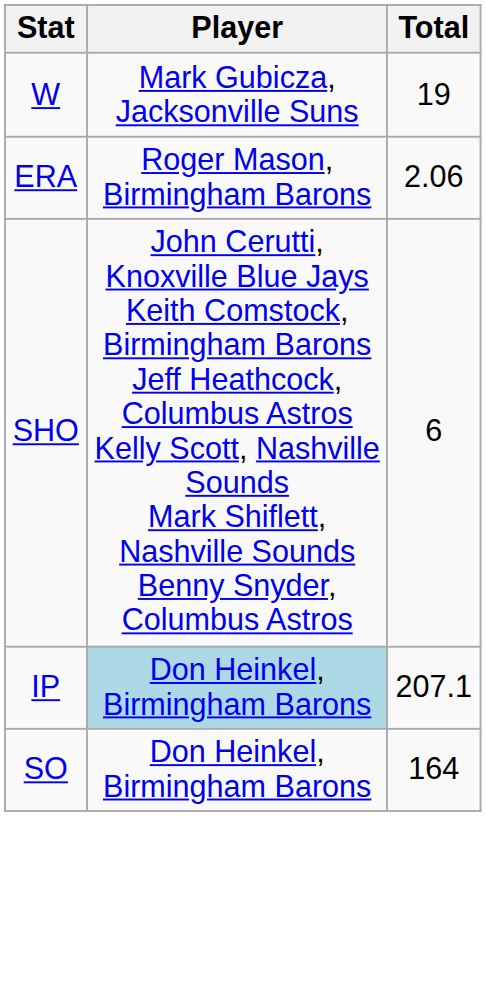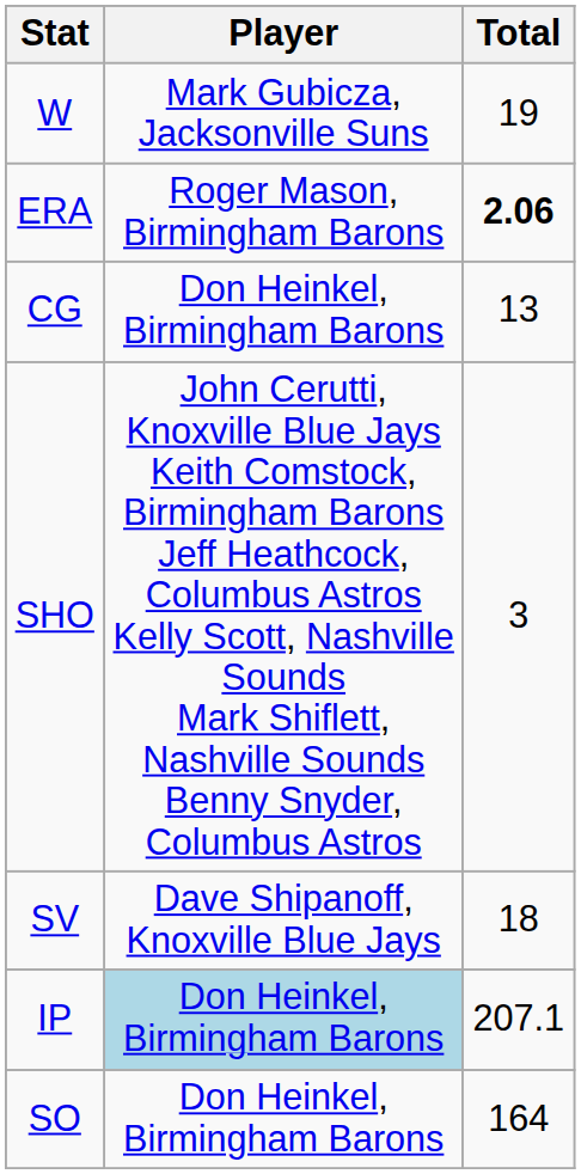 <table class="wikitable" width="40%" style="text-align:center;">
 <tr>
 <th width="5%">Stat</th>
 <th width="60%">Player</th>
 <th width="5%">Total</th>
 </tr>
 <tr>
 <td><a href='#'>W</a></td>
 <td><a href='#'>Mark Gubicza</a>, <a href='#'>Jacksonville Suns</a></td>
 <td>19</td>
 </tr>
 <tr>
 <td><a href='#'>ERA</a></td>
 <td><a href='#'>Roger Mason</a>, <a href='#'>Birmingham Barons</a></td>
-<td>2.06</td>
+<td><strong>2.06</strong></td>
+</tr>
+<tr>
+<td><a href='#'>CG</a></td>
+<td><a href='#'>Don Heinkel</a>, <a href='#'>Birmingham Barons</a></td>
+<td>13</td>
 </tr>
 <tr>
 <td><a href='#'>SHO</a></td>
 <td><a href='#'>John Cerutti</a>, <a href='#'>Knoxville Blue Jays</a> <br> <a href='#'>Keith Comstock</a>, <a href='#'>Birmingham Barons</a> <br> <a href='#'>Jeff Heathcock</a>, <a href='#'>Columbus Astros</a> <br> <a href='#'>Kelly Scott</a>, <a href='#'>Nashville Sounds</a> <br> <a href='#'>Mark Shiflett</a>, <a href='#'>Nashville Sounds</a> <br> <a href='#'>Benny Snyder</a>, <a href='#'>Columbus Astros</a></td>
-<td>6</td>
+<td>3</td>
+</tr>
+<tr>
+<td><a href='#'>SV</a></td>
+<td><a href='#'>Dave Shipanoff</a>, <a href='#'>Knoxville Blue Jays</a></td>
+<td>18</td>
 </tr>
 <tr>
 <td><a href='#'>IP</a></td>
 <td style="background: lightblue;"><a href='#'>Don Heinkel</a>, <a href='#'>Birmingham Barons</a></td>
 <td>207.1</td>
 </tr>
 <tr>
 <td><a href='#'>SO</a></td>
 <td><a href='#'>Don Heinkel</a>, <a href='#'>Birmingham Barons</a></td>
 <td>164</td>
 </tr>
 </table>
